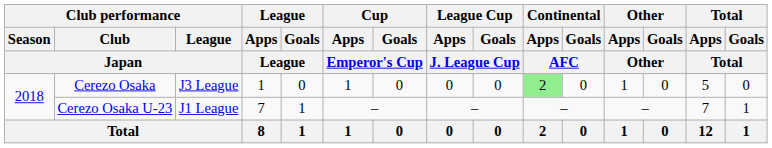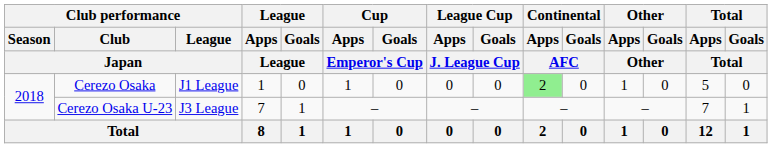 <table class="wikitable" style="text-align:center;">
 <tr>
 <th colspan=3>Club performance</th>
 <th colspan=2>League</th>
 <th colspan=2>Cup</th>
 <th colspan=2>League Cup</th>
 <th colspan="2">Continental</th>
 <th colspan="2">Other</th>
 <th colspan=2>Total</th>
 </tr>
 <tr>
 <th>Season</th>
 <th>Club</th>
 <th>League</th>
 <th>Apps</th>
 <th>Goals</th>
 <th>Apps</th>
 <th>Goals</th>
 <th>Apps</th>
 <th>Goals</th>
 <th>Apps</th>
 <th>Goals</th>
 <th>Apps</th>
 <th>Goals</th>
 <th>Apps</th>
 <th>Goals</th>
 </tr>
 <tr>
 <th colspan=3>Japan</th>
 <th colspan=2>League</th>
 <th colspan=2><a href='#'>Emperor's Cup</a></th>
 <th colspan=2><a href='#'>J. League Cup</a></th>
 <th colspan=2><a href='#'>AFC</a></th>
 <th colspan=2>Other</th>
 <th colspan=2>Total</th>
 </tr>
 <tr>
 <td rowspan="2"><a href='#'>2018</a></td>
 <td><a href='#'>Cerezo Osaka</a></td>
-<td><a href='#'>J3 League</a></td>
+<td><a href='#'>J1 League</a></td>
 <td>1</td>
 <td>0</td>
 <td>1</td>
 <td>0</td>
 <td>0</td>
 <td>0</td>
 <td style="background: lightgreen;">2</td>
 <td>0</td>
 <td>1</td>
 <td>0</td>
 <td>5</td>
 <td>0</td>
 </tr>
 <tr>
 <td><a href='#'>Cerezo Osaka U-23</a></td>
-<td><a href='#'>J1 League</a></td>
+<td><a href='#'>J3 League</a></td>
 <td>7</td>
 <td>1</td>
 <td colspan="2">–</td>
 <td colspan="2">–</td>
 <td colspan="2">–</td>
 <td colspan="2">–</td>
 <td>7</td>
 <td>1</td>
 </tr>
 <tr>
 <th colspan=3>Total</th>
 <th>8</th>
 <th>1</th>
 <th>1</th>
 <th>0</th>
 <th>0</th>
 <th>0</th>
 <th>2</th>
 <th>0</th>
 <th>1</th>
 <th>0</th>
 <th>12</th>
 <th>1</th>
 </tr>
 </table>
